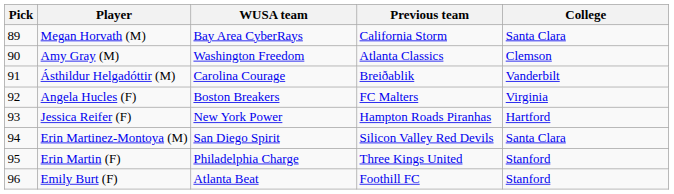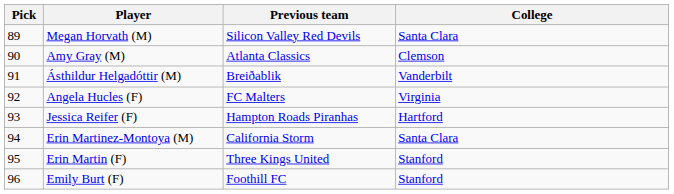 <table class="wikitable">
 <tr>
 <th width="5%">Pick</th>
 <th width="23%">Player</th>
-<th width="25%">WUSA team</th>
 <th width="22%">Previous team</th>
 <th width="35%">College</th>
 </tr>
 <tr>
 <td>89</td>
 <td><a href='#'>Megan Horvath</a> (M)</td>
-<td><a href='#'>Bay Area CyberRays</a></td>
-<td><a href='#'>California Storm</a></td>
+<td><a href='#'>Silicon Valley Red Devils</a></td>
 <td><a href='#'>Santa Clara</a></td>
 </tr>
 <tr>
 <td>90</td>
 <td><a href='#'>Amy Gray</a> (M)</td>
-<td><a href='#'>Washington Freedom</a></td>
 <td><a href='#'>Atlanta Classics</a></td>
 <td><a href='#'>Clemson</a></td>
 </tr>
 <tr>
 <td>91</td>
 <td><a href='#'>Ásthildur Helgadóttir</a> (M)</td>
-<td><a href='#'>Carolina Courage</a></td>
 <td><a href='#'>Breiðablik</a></td>
 <td><a href='#'>Vanderbilt</a></td>
 </tr>
 <tr>
 <td>92</td>
 <td><a href='#'>Angela Hucles</a> (F)</td>
-<td><a href='#'>Boston Breakers</a></td>
 <td><a href='#'>FC Malters</a></td>
 <td><a href='#'>Virginia</a></td>
 </tr>
 <tr>
 <td>93</td>
 <td><a href='#'>Jessica Reifer</a> (F)</td>
-<td><a href='#'>New York Power</a></td>
 <td><a href='#'>Hampton Roads Piranhas</a></td>
 <td><a href='#'>Hartford</a></td>
 </tr>
 <tr>
 <td>94</td>
 <td><a href='#'>Erin Martinez-Montoya</a> (M)</td>
-<td><a href='#'>San Diego Spirit</a></td>
-<td><a href='#'>Silicon Valley Red Devils</a></td>
+<td><a href='#'>California Storm</a></td>
 <td><a href='#'>Santa Clara</a></td>
 </tr>
 <tr>
 <td>95</td>
 <td><a href='#'>Erin Martin</a> (F)</td>
-<td><a href='#'>Philadelphia Charge</a></td>
 <td><a href='#'>Three Kings United</a></td>
 <td><a href='#'>Stanford</a></td>
 </tr>
 <tr>
 <td>96</td>
 <td><a href='#'>Emily Burt</a> (F)</td>
-<td><a href='#'>Atlanta Beat</a></td>
 <td><a href='#'>Foothill FC</a></td>
 <td><a href='#'>Stanford</a></td>
 </tr>
 </table>
